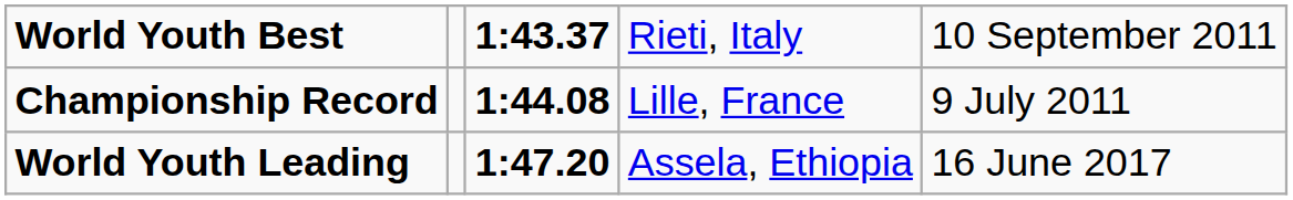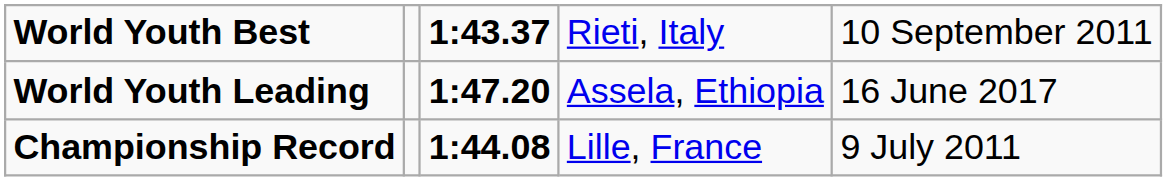 <table class="wikitable">
 <tr>
 <td><strong>World Youth Best</strong></td>
 <td></td>
 <td><strong>1:43.37</strong></td>
 <td><a href='#'>Rieti</a>, <a href='#'>Italy</a></td>
 <td>10 September 2011</td>
 </tr>
 <tr>
+<td><strong>World Youth Leading</strong></td>
+<td></td>
+<td><strong>1:47.20</strong></td>
+<td><a href='#'>Assela</a>, <a href='#'>Ethiopia</a></td>
+<td>16 June 2017</td>
+</tr>
+<tr>
 <td><strong>Championship Record</strong></td>
 <td></td>
 <td><strong>1:44.08</strong></td>
 <td><a href='#'>Lille</a>, <a href='#'>France</a></td>
 <td>9 July 2011</td>
 </tr>
-<tr>
-<td><strong>World Youth Leading</strong></td>
-<td></td>
-<td><strong>1:47.20</strong></td>
-<td><a href='#'>Assela</a>, <a href='#'>Ethiopia</a></td>
-<td>16 June 2017</td>
-</tr>
 </table>
